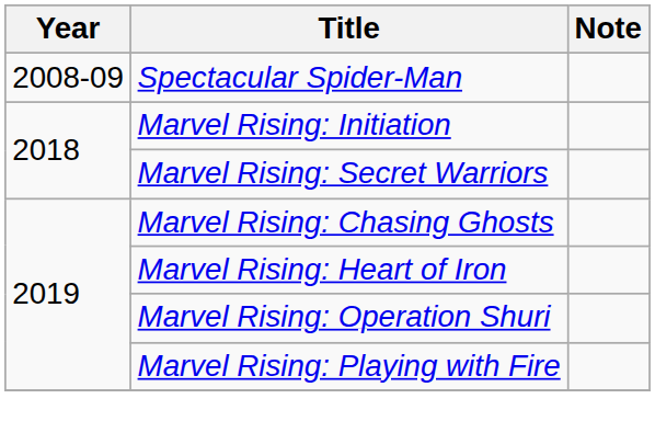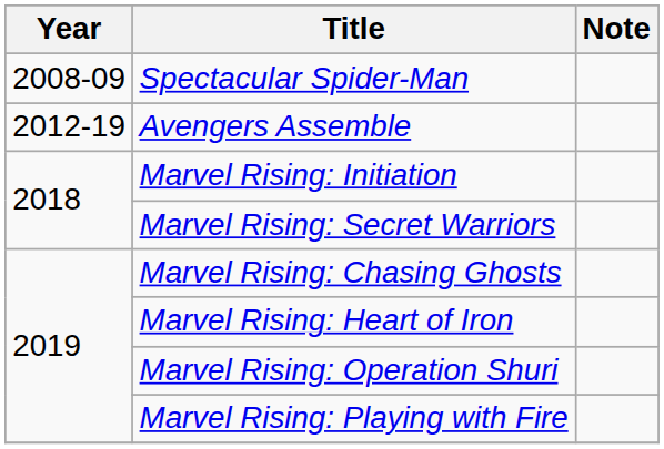 <table class="wikitable">
 <tr>
 <th>Year</th>
 <th>Title</th>
 <th>Note</th>
 </tr>
 <tr>
 <td>2008-09</td>
 <td><em><a href='#'>Spectacular Spider-Man</a></em></td>
+<td></td>
+</tr>
+<tr>
+<td>2012-19</td>
+<td><em><a href='#'>Avengers Assemble</a></em></td>
 <td></td>
 </tr>
 <tr>
 <td rowspan="2">2018</td>
 <td><em><a href='#'>Marvel Rising: Initiation</a></em></td>
 <td></td>
 </tr>
 <tr>
 <td><em><a href='#'>Marvel Rising: Secret Warriors</a></em></td>
 <td></td>
 </tr>
 <tr>
 <td rowspan="4">2019</td>
 <td><em><a href='#'>Marvel Rising: Chasing Ghosts</a></em></td>
 <td></td>
 </tr>
 <tr>
 <td><em><a href='#'>Marvel Rising: Heart of Iron</a></em></td>
 <td></td>
 </tr>
 <tr>
 <td><em><a href='#'>Marvel Rising: Operation Shuri</a></em></td>
 <td></td>
 </tr>
 <tr>
 <td><em><a href='#'>Marvel Rising: Playing with Fire</a></em></td>
 <td></td>
 </tr>
 <tr>
 </tr>
 </table>
